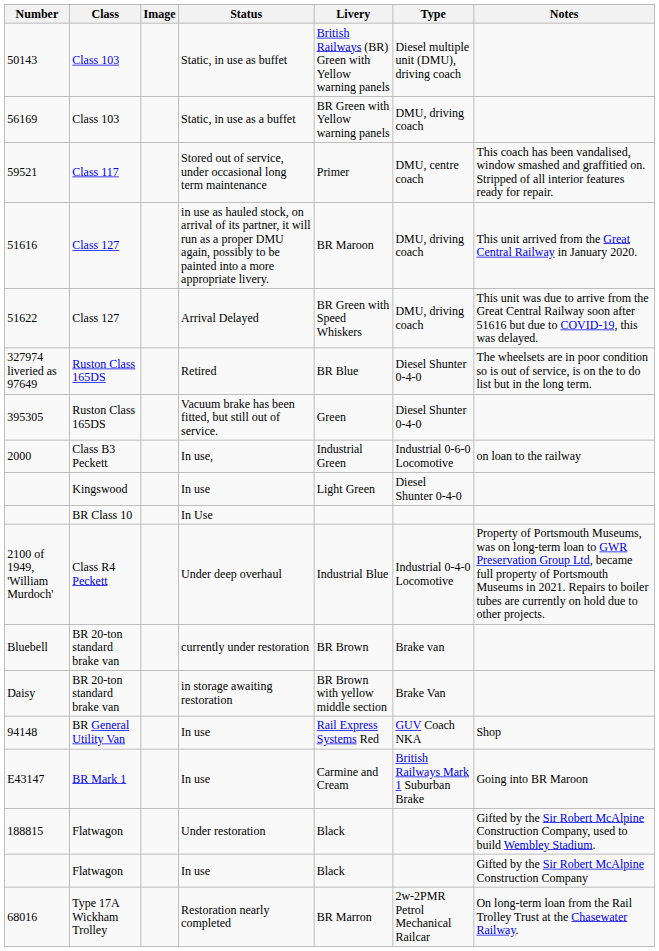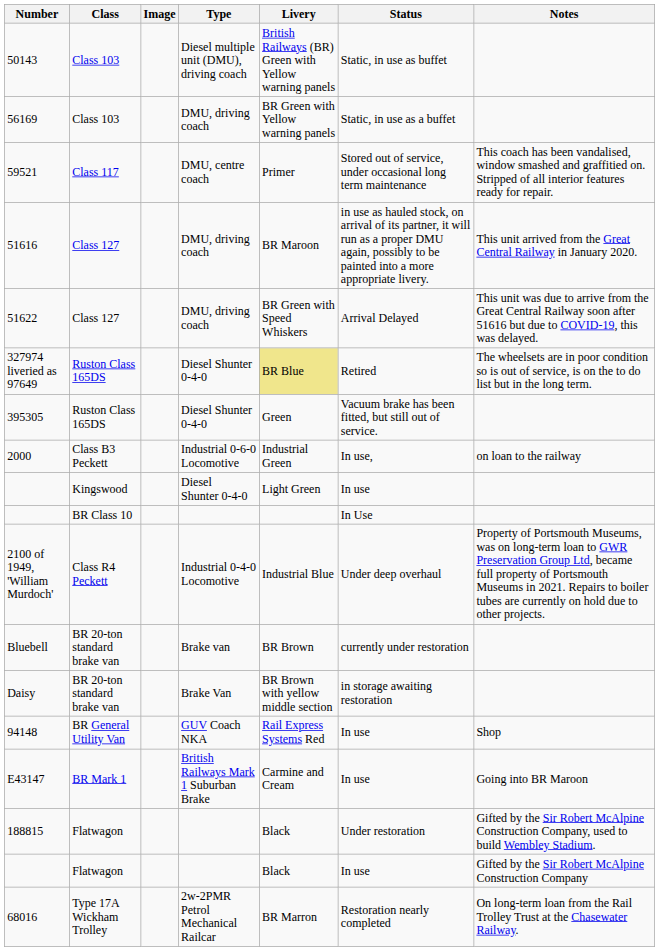 <table class="wikitable">
 <tr>
 <th>Number</th>
 <th>Class</th>
 <th>Image</th>
+<th>Type</th>
+<th>Livery</th>
 <th>Status</th>
-<th>Livery</th>
-<th>Type</th>
 <th>Notes</th>
 </tr>
 <tr>
 <td>50143</td>
 <td><a href='#'>Class 103</a></td>
 <td></td>
+<td>Diesel multiple unit (DMU), driving coach</td>
+<td><a href='#'>British Railways</a> (BR) Green with Yellow warning panels</td>
 <td>Static, in use as buffet</td>
-<td><a href='#'>British Railways</a> (BR) Green with Yellow warning panels</td>
-<td>Diesel multiple unit (DMU), driving coach</td>
 <td></td>
 </tr>
 <tr>
 <td>56169</td>
 <td>Class 103</td>
 <td></td>
+<td>DMU, driving coach</td>
+<td>BR Green with Yellow warning panels</td>
 <td>Static, in use as a buffet</td>
-<td>BR Green with Yellow warning panels</td>
-<td>DMU, driving coach</td>
 <td></td>
 </tr>
 <tr>
 <td>59521</td>
 <td><a href='#'>Class 117</a></td>
 <td></td>
+<td>DMU, centre coach</td>
+<td>Primer</td>
 <td>Stored out of service, under occasional long term maintenance</td>
-<td>Primer</td>
-<td>DMU, centre coach</td>
 <td>This coach has been vandalised, window smashed and graffitied on. Stripped of all interior features ready for repair.</td>
 </tr>
 <tr>
 <td>51616</td>
 <td><a href='#'>Class 127</a></td>
 <td></td>
+<td>DMU, driving coach</td>
+<td>BR Maroon</td>
 <td>in use as hauled stock, on arrival of its partner, it will run as a proper DMU again, possibly to be painted into a more appropriate livery.</td>
-<td>BR Maroon</td>
-<td>DMU, driving coach</td>
 <td>This unit arrived from the <a href='#'>Great Central Railway</a> in January 2020.</td>
 </tr>
 <tr>
 <td>51622</td>
 <td>Class 127</td>
 <td></td>
+<td>DMU, driving coach</td>
+<td>BR Green with Speed Whiskers</td>
 <td>Arrival Delayed</td>
-<td>BR Green with Speed Whiskers</td>
-<td>DMU, driving coach</td>
 <td>This unit was due to arrive from the Great Central Railway soon after 51616 but due to <a href='#'>COVID-19</a>, this was delayed.</td>
 </tr>
 <tr>
 <td>327974 liveried as 97649</td>
 <td><a href='#'>Ruston Class 165DS</a></td>
 <td></td>
+<td>Diesel Shunter 0-4-0</td>
+<td style="background: khaki;">BR Blue</td>
 <td>Retired</td>
-<td>BR Blue</td>
-<td>Diesel Shunter 0-4-0</td>
 <td>The wheelsets are in poor condition so is out of service, is on the to do list but in the long term.</td>
 </tr>
 <tr>
 <td>395305</td>
 <td>Ruston Class 165DS</td>
 <td></td>
+<td>Diesel Shunter 0-4-0</td>
+<td>Green</td>
 <td>Vacuum brake has been fitted, but still out of service.</td>
-<td>Green</td>
-<td>Diesel Shunter 0-4-0</td>
 <td></td>
 </tr>
 <tr>
 <td>2000</td>
 <td>Class B3 Peckett</td>
 <td></td>
+<td>Industrial 0-6-0 Locomotive</td>
+<td>Industrial Green</td>
 <td>In use,</td>
-<td>Industrial Green</td>
-<td>Industrial 0-6-0 Locomotive</td>
 <td>on loan to the railway</td>
 </tr>
 <tr>
 <td></td>
 <td>Kingswood</td>
 <td></td>
+<td>Diesel<br>Shunter 0-4-0</td>
+<td>Light Green</td>
 <td>In use</td>
-<td>Light Green</td>
-<td>Diesel<br>Shunter 0-4-0</td>
 <td></td>
 </tr>
 <tr>
 <td></td>
 <td>BR Class 10</td>
 <td></td>
-<td>In Use</td>
 <td></td>
 <td></td>
+<td>In Use</td>
 <td></td>
 </tr>
 <tr>
 <td>2100 of 1949, 'William Murdoch'</td>
 <td>Class R4 <a href='#'>Peckett</a></td>
 <td></td>
+<td>Industrial 0-4-0 Locomotive</td>
+<td>Industrial Blue</td>
 <td>Under deep overhaul</td>
-<td>Industrial Blue</td>
-<td>Industrial 0-4-0 Locomotive</td>
 <td>Property of Portsmouth Museums, was on long-term loan to <a href='#'>GWR Preservation Group Ltd</a>, became full property of Portsmouth Museums in 2021. Repairs to boiler tubes are currently on hold due to other projects.</td>
 </tr>
 <tr>
 <td>Bluebell</td>
 <td>BR 20-ton standard brake van</td>
 <td></td>
+<td>Brake van</td>
+<td>BR Brown</td>
 <td>currently under restoration</td>
-<td>BR Brown</td>
-<td>Brake van</td>
 <td></td>
 </tr>
 <tr>
 <td>Daisy</td>
 <td>BR 20-ton standard brake van</td>
 <td></td>
+<td>Brake Van</td>
+<td>BR Brown with yellow middle section</td>
 <td>in storage awaiting restoration</td>
-<td>BR Brown with yellow middle section</td>
-<td>Brake Van</td>
 <td></td>
 </tr>
 <tr>
 <td>94148</td>
 <td>BR <a href='#'>General Utility Van</a></td>
 <td></td>
+<td><a href='#'>GUV</a> Coach NKA</td>
+<td><a href='#'>Rail Express Systems</a> Red</td>
 <td>In use</td>
-<td><a href='#'>Rail Express Systems</a> Red</td>
-<td><a href='#'>GUV</a> Coach NKA</td>
 <td>Shop</td>
 </tr>
 <tr>
 <td>E43147</td>
 <td><a href='#'>BR Mark 1</a></td>
 <td></td>
+<td><a href='#'>British Railways Mark 1</a> Suburban Brake</td>
+<td>Carmine and Cream</td>
 <td>In use</td>
-<td>Carmine and Cream</td>
-<td><a href='#'>British Railways Mark 1</a> Suburban Brake</td>
 <td> Going into BR Maroon</td>
 </tr>
 <tr>
 <td>188815</td>
 <td>Flatwagon</td>
 <td></td>
+<td></td>
+<td>Black</td>
 <td>Under restoration</td>
-<td>Black</td>
-<td></td>
 <td>Gifted by the <a href='#'>Sir Robert McAlpine</a> Construction Company, used to build <a href='#'>Wembley Stadium</a>.</td>
 </tr>
 <tr>
 <td></td>
 <td>Flatwagon</td>
 <td></td>
+<td></td>
+<td>Black</td>
 <td>In use</td>
-<td>Black</td>
-<td></td>
 <td>Gifted by the <a href='#'>Sir Robert McAlpine</a> Construction Company</td>
 </tr>
 <tr>
 <td>68016</td>
 <td>Type 17A Wickham Trolley</td>
 <td></td>
+<td>2w-2PMR Petrol Mechanical Railcar</td>
+<td>BR Marron</td>
 <td>Restoration nearly completed</td>
-<td>BR Marron</td>
-<td>2w-2PMR Petrol Mechanical Railcar</td>
 <td>On long-term loan from the Rail Trolley Trust at the <a href='#'>Chasewater Railway</a>.</td>
 </tr>
 </table>
